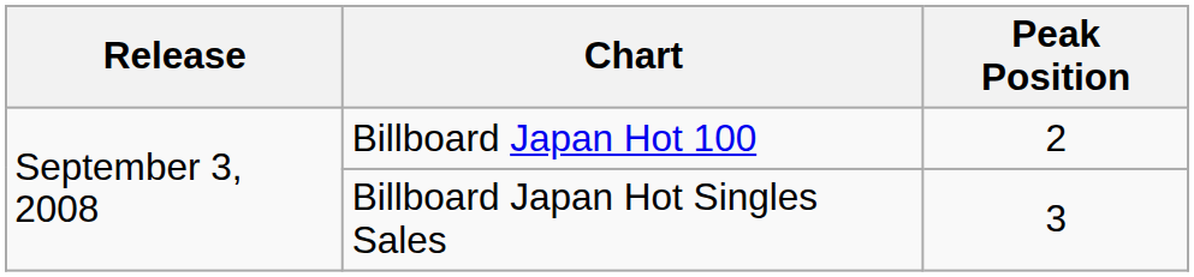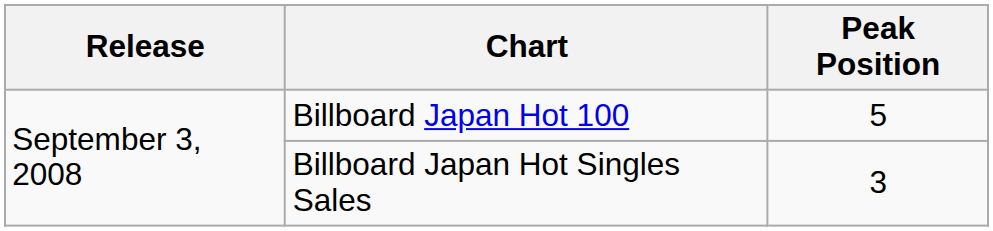 <table class="wikitable" style="width:500px;">
 <tr>
 <th>Release</th>
 <th>Chart</th>
 <th>Peak Position</th>
 </tr>
 <tr>
 <td rowspan="2">September 3, 2008</td>
 <td>Billboard <a href='#'>Japan Hot 100</a></td>
-<td style="text-align:center;">2</td>
+<td style="text-align:center;">5</td>
 </tr>
 <tr>
 <td>Billboard Japan Hot Singles Sales</td>
 <td style="text-align:center;">3</td>
 </tr>
 </table>
